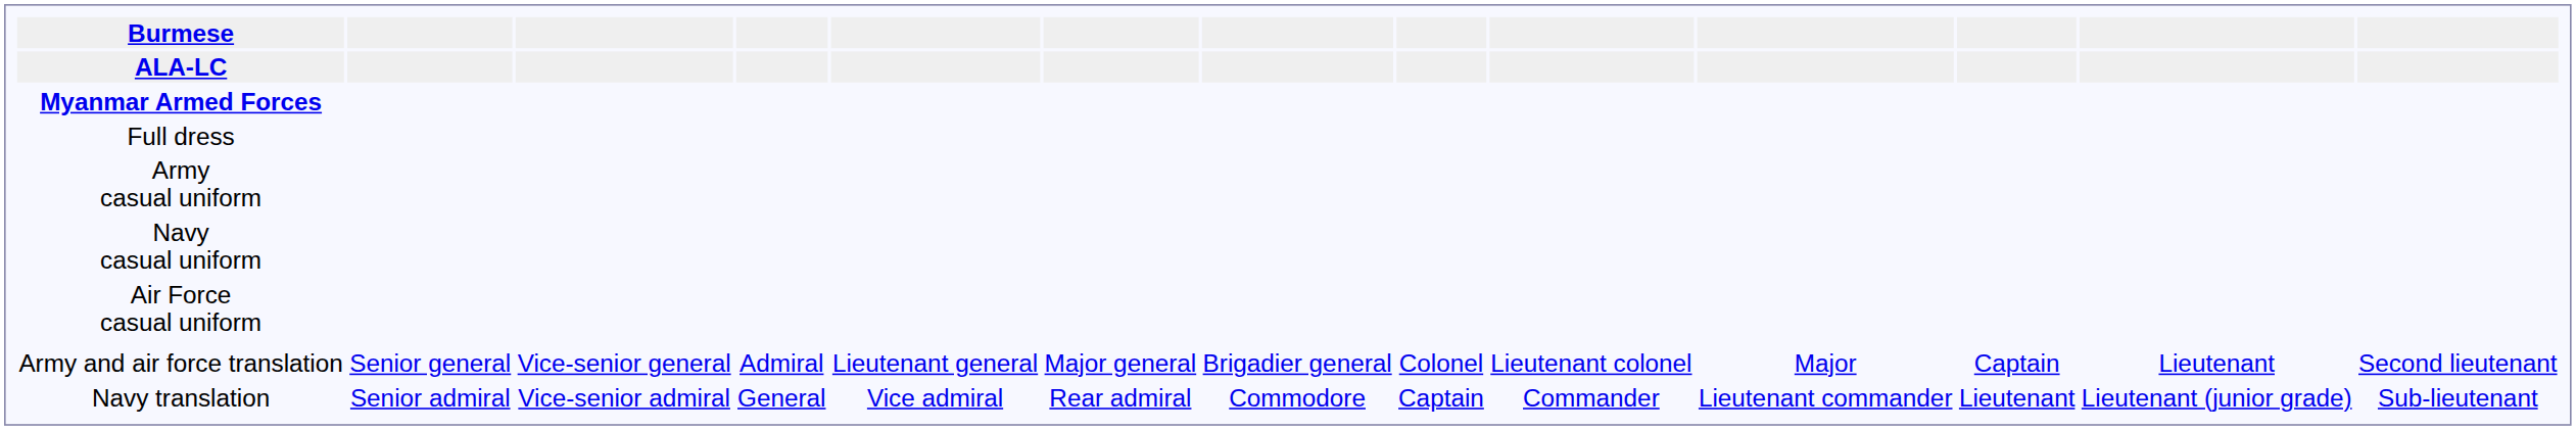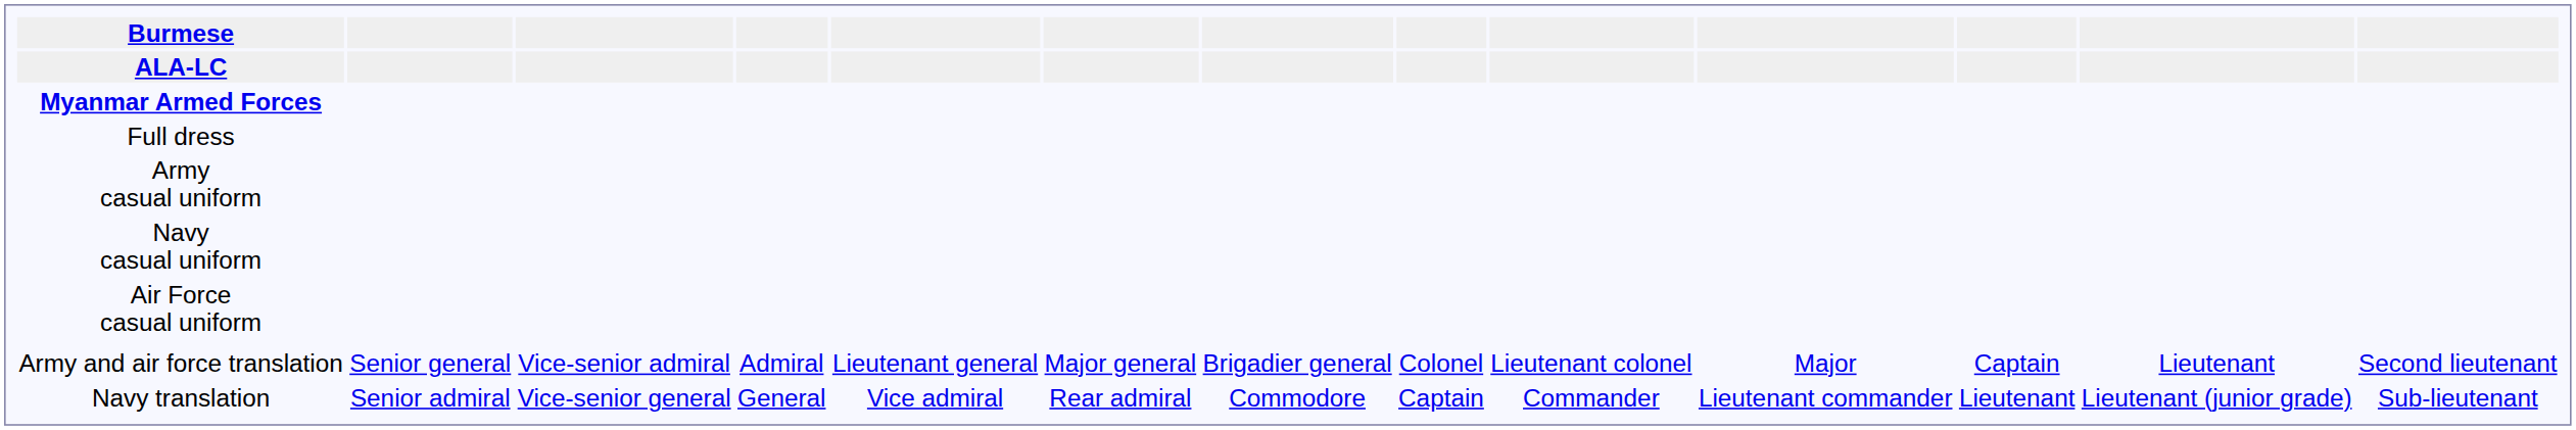 <table style="border:1px solid #8888aa; background-color:#f7f8ff; padding:5px; font-size:95%; margin: 0px 12px 12px 0px;">
 <tr style="text-align:center; background:#efefef;">
 <th><a href='#'>Burmese</a></th>
 <td colspan=2></td>
 <td colspan=1></td>
 <td colspan=1></td>
 <td colspan=2></td>
 <td colspan=2></td>
 <td colspan=2></td>
 <td colspan=2></td>
 <td colspan=2></td>
 <td colspan=2></td>
 <td colspan=2></td>
 <td colspan=3></td>
 <td colspan=3></td>
 </tr>
 <tr style="text-align:center; background:#efefef;">
 <th><a href='#'>ALA-LC</a></th>
 <td colspan=2></td>
 <td colspan=1></td>
 <td colspan=1></td>
 <td colspan=2></td>
 <td colspan=2></td>
 <td colspan=2></td>
 <td colspan=2></td>
 <td colspan=2></td>
 <td colspan=2></td>
 <td colspan=2></td>
 <td colspan=3></td>
 <td colspan=3></td>
 </tr>
 <tr style="text-align:center;">
 <td><strong> <a href='#'>Myanmar Armed Forces</a></strong></td>
 <td colspan=2></td>
 <td colspan=1></td>
 <td colspan=1></td>
 <td colspan=2></td>
 <td colspan=2></td>
 <td colspan=2></td>
 <td colspan=2></td>
 <td colspan=2></td>
 <td colspan=2></td>
 <td colspan=2></td>
 <td colspan=3></td>
 <td colspan=3></td>
 </tr>
 <tr style="text-align:center;">
 <td>Full dress</td>
 <td colspan=2></td>
 <td colspan=1></td>
 <td colspan=1></td>
 <td colspan=2></td>
 <td colspan=2></td>
 <td colspan=2></td>
 <td colspan=2></td>
 <td colspan=2></td>
 <td colspan=2></td>
 <td colspan=2></td>
 <td colspan=3></td>
 <td colspan=3></td>
 </tr>
 <tr style="text-align:center;">
 <td>Army<br>casual uniform</td>
 <td colspan=2></td>
 <td colspan=1></td>
 <td colspan=1></td>
 <td colspan=2></td>
 <td colspan=2></td>
 <td colspan=2></td>
 <td colspan=2></td>
 <td colspan=2></td>
 <td colspan=2></td>
 <td colspan=2></td>
 <td colspan=3></td>
 <td colspan=3></td>
 </tr>
 <tr style="text-align:center;">
 <td>Navy<br>casual uniform</td>
 <td colspan=2></td>
 <td colspan=1></td>
 <td colspan=1></td>
 <td colspan=2></td>
 <td colspan=2></td>
 <td colspan=2></td>
 <td colspan=2></td>
 <td colspan=2></td>
 <td colspan=2></td>
 <td colspan=2></td>
 <td colspan=3></td>
 <td colspan=3></td>
 </tr>
 <tr style="text-align:center;">
 <td>Air Force<br>casual uniform</td>
 <td colspan=2></td>
 <td colspan=1></td>
 <td colspan=1></td>
 <td colspan=2></td>
 <td colspan=2></td>
 <td colspan=2></td>
 <td colspan=2></td>
 <td colspan=2></td>
 <td colspan=2></td>
 <td colspan=2></td>
 <td colspan=3></td>
 <td colspan=3></td>
 </tr>
 <tr style="text-align:center;">
 <td colspan=38></td>
 </tr>
 <tr style="text-align:center;">
 <td>Army and air force translation</td>
 <td colspan=2><a href='#'>Senior general</a></td>
-<td colspan=1><a href='#'>Vice-senior general</a></td>
+<td colspan=1><a href='#'>Vice-senior admiral</a></td>
 <td colspan=1><a href='#'>Admiral</a></td>
 <td colspan=2><a href='#'>Lieutenant general</a></td>
 <td colspan=2><a href='#'>Major general</a></td>
 <td colspan=2><a href='#'>Brigadier general</a></td>
 <td colspan=2><a href='#'>Colonel</a></td>
 <td colspan=2><a href='#'>Lieutenant colonel</a></td>
 <td colspan=2><a href='#'>Major</a></td>
 <td colspan=2><a href='#'>Captain</a></td>
 <td colspan=3><a href='#'>Lieutenant</a></td>
 <td colspan=3><a href='#'>Second lieutenant</a></td>
 </tr>
 <tr style="text-align:center;">
 <td>Navy translation</td>
 <td colspan=2><a href='#'>Senior admiral</a></td>
-<td colspan=1><a href='#'>Vice-senior admiral</a></td>
+<td colspan=1><a href='#'>Vice-senior general</a></td>
 <td colspan=1><a href='#'>General</a></td>
 <td colspan=2><a href='#'>Vice admiral</a></td>
 <td colspan=2><a href='#'>Rear admiral</a></td>
 <td colspan=2><a href='#'>Commodore</a></td>
 <td colspan=2><a href='#'>Captain</a></td>
 <td colspan=2><a href='#'>Commander</a></td>
 <td colspan=2><a href='#'>Lieutenant commander</a></td>
 <td colspan=2><a href='#'>Lieutenant</a></td>
 <td colspan=3><a href='#'>Lieutenant (junior grade)</a></td>
 <td colspan=3><a href='#'>Sub-lieutenant</a></td>
 </tr>
 </table>
